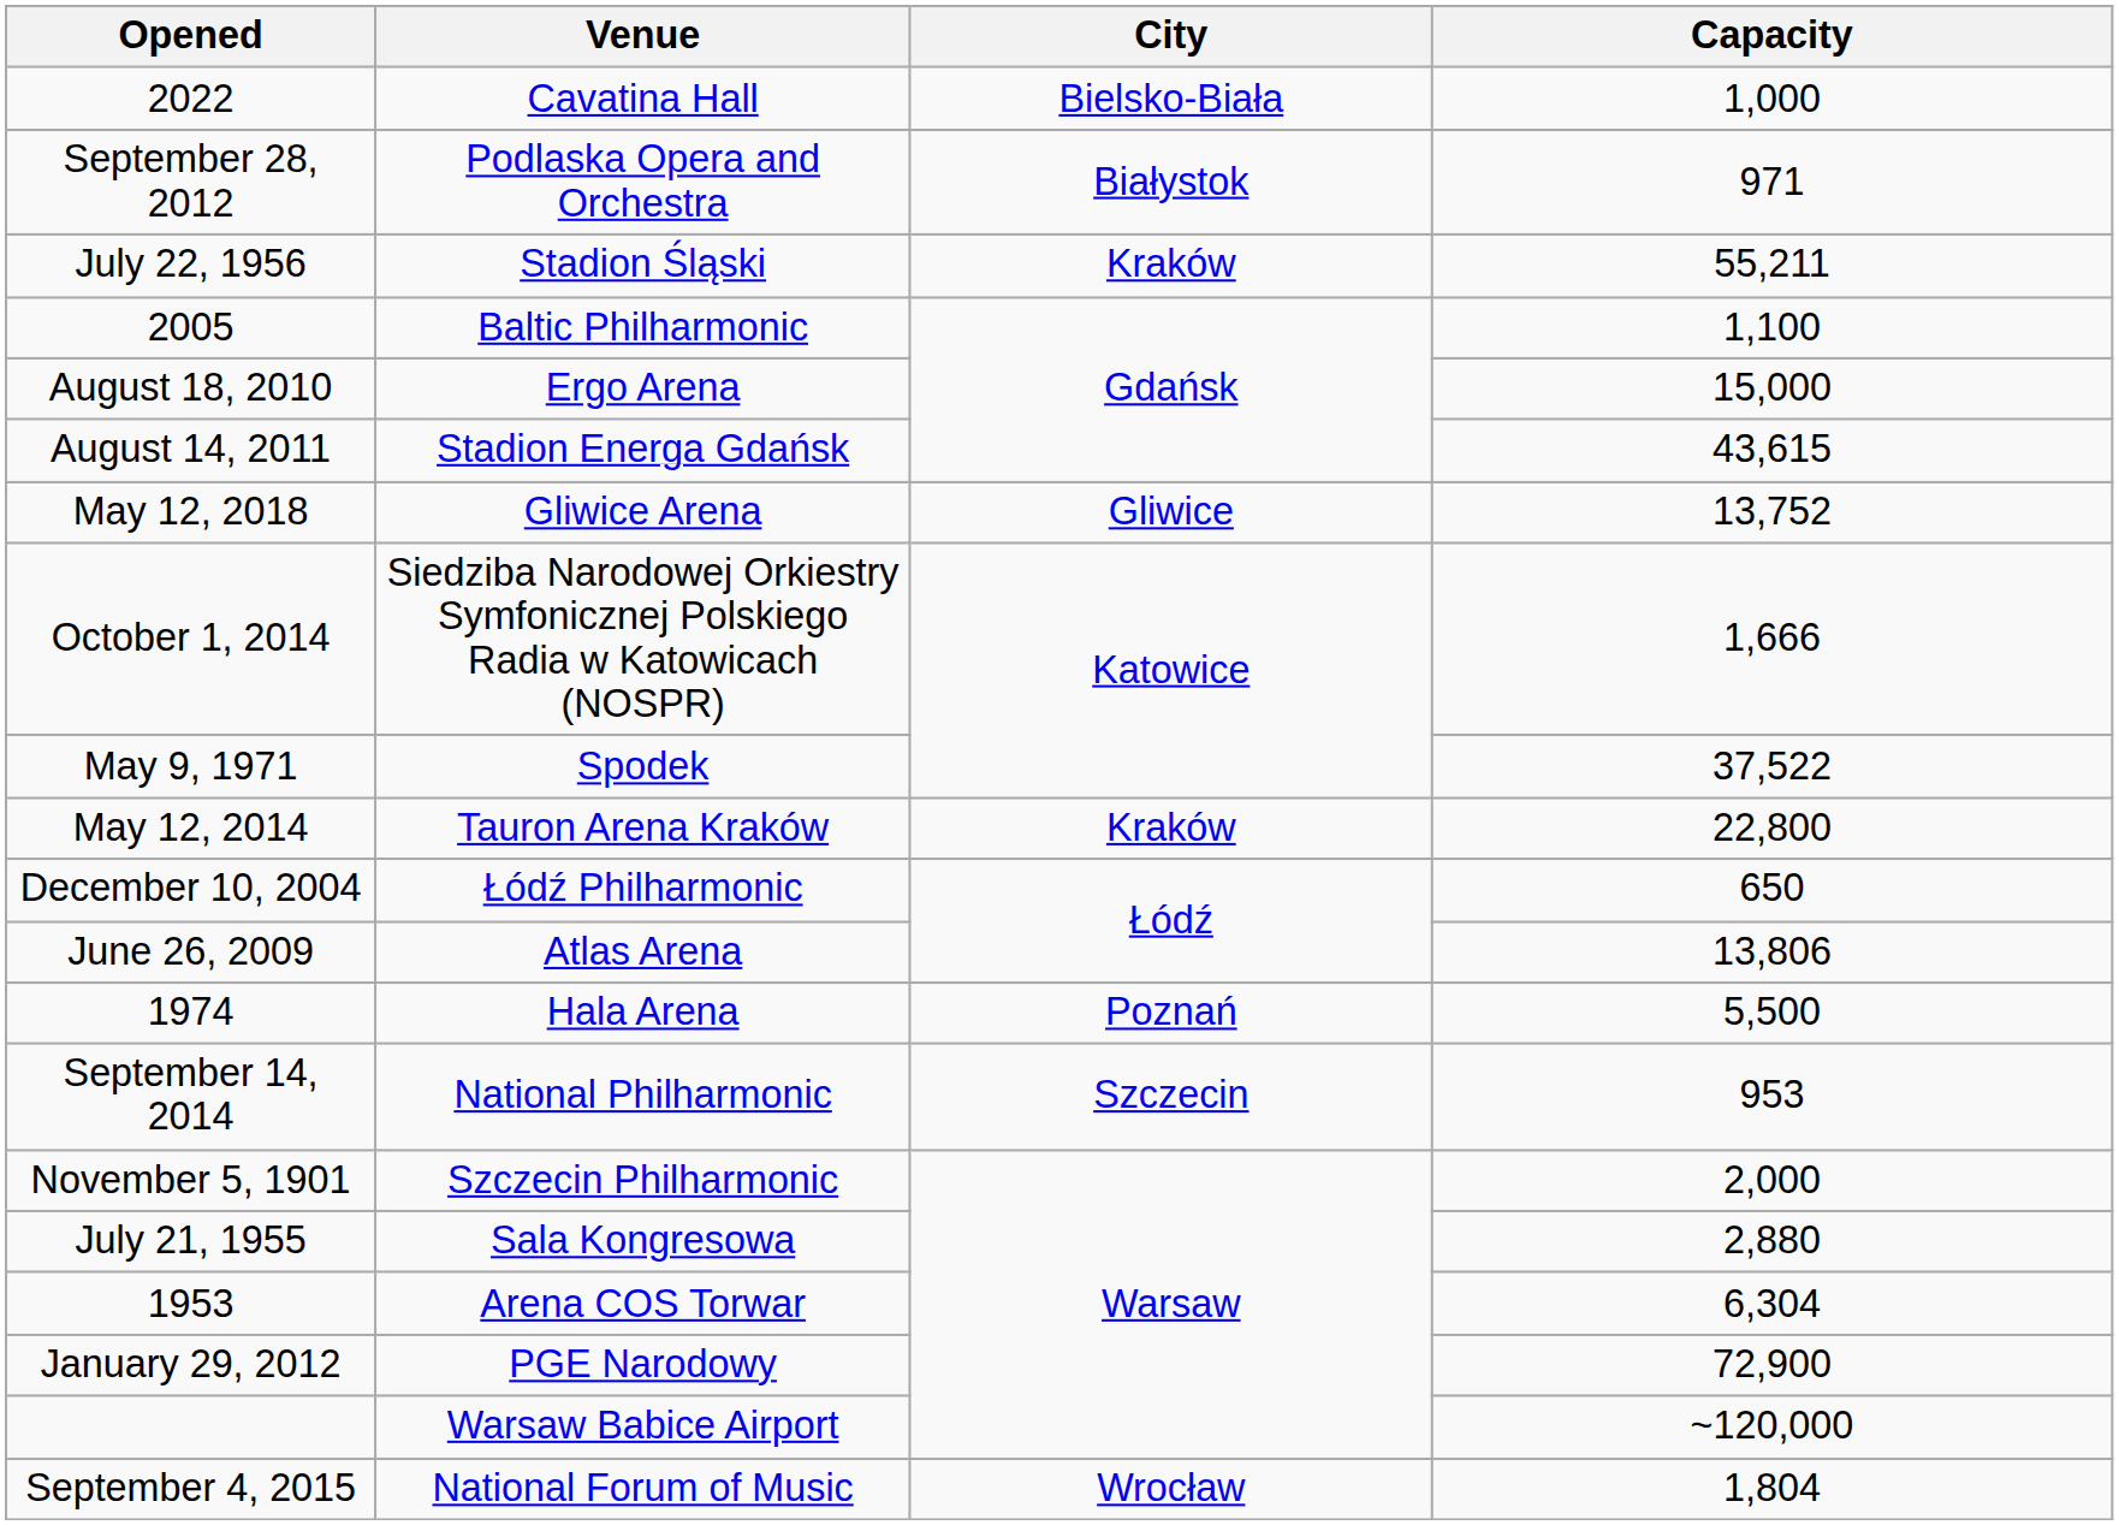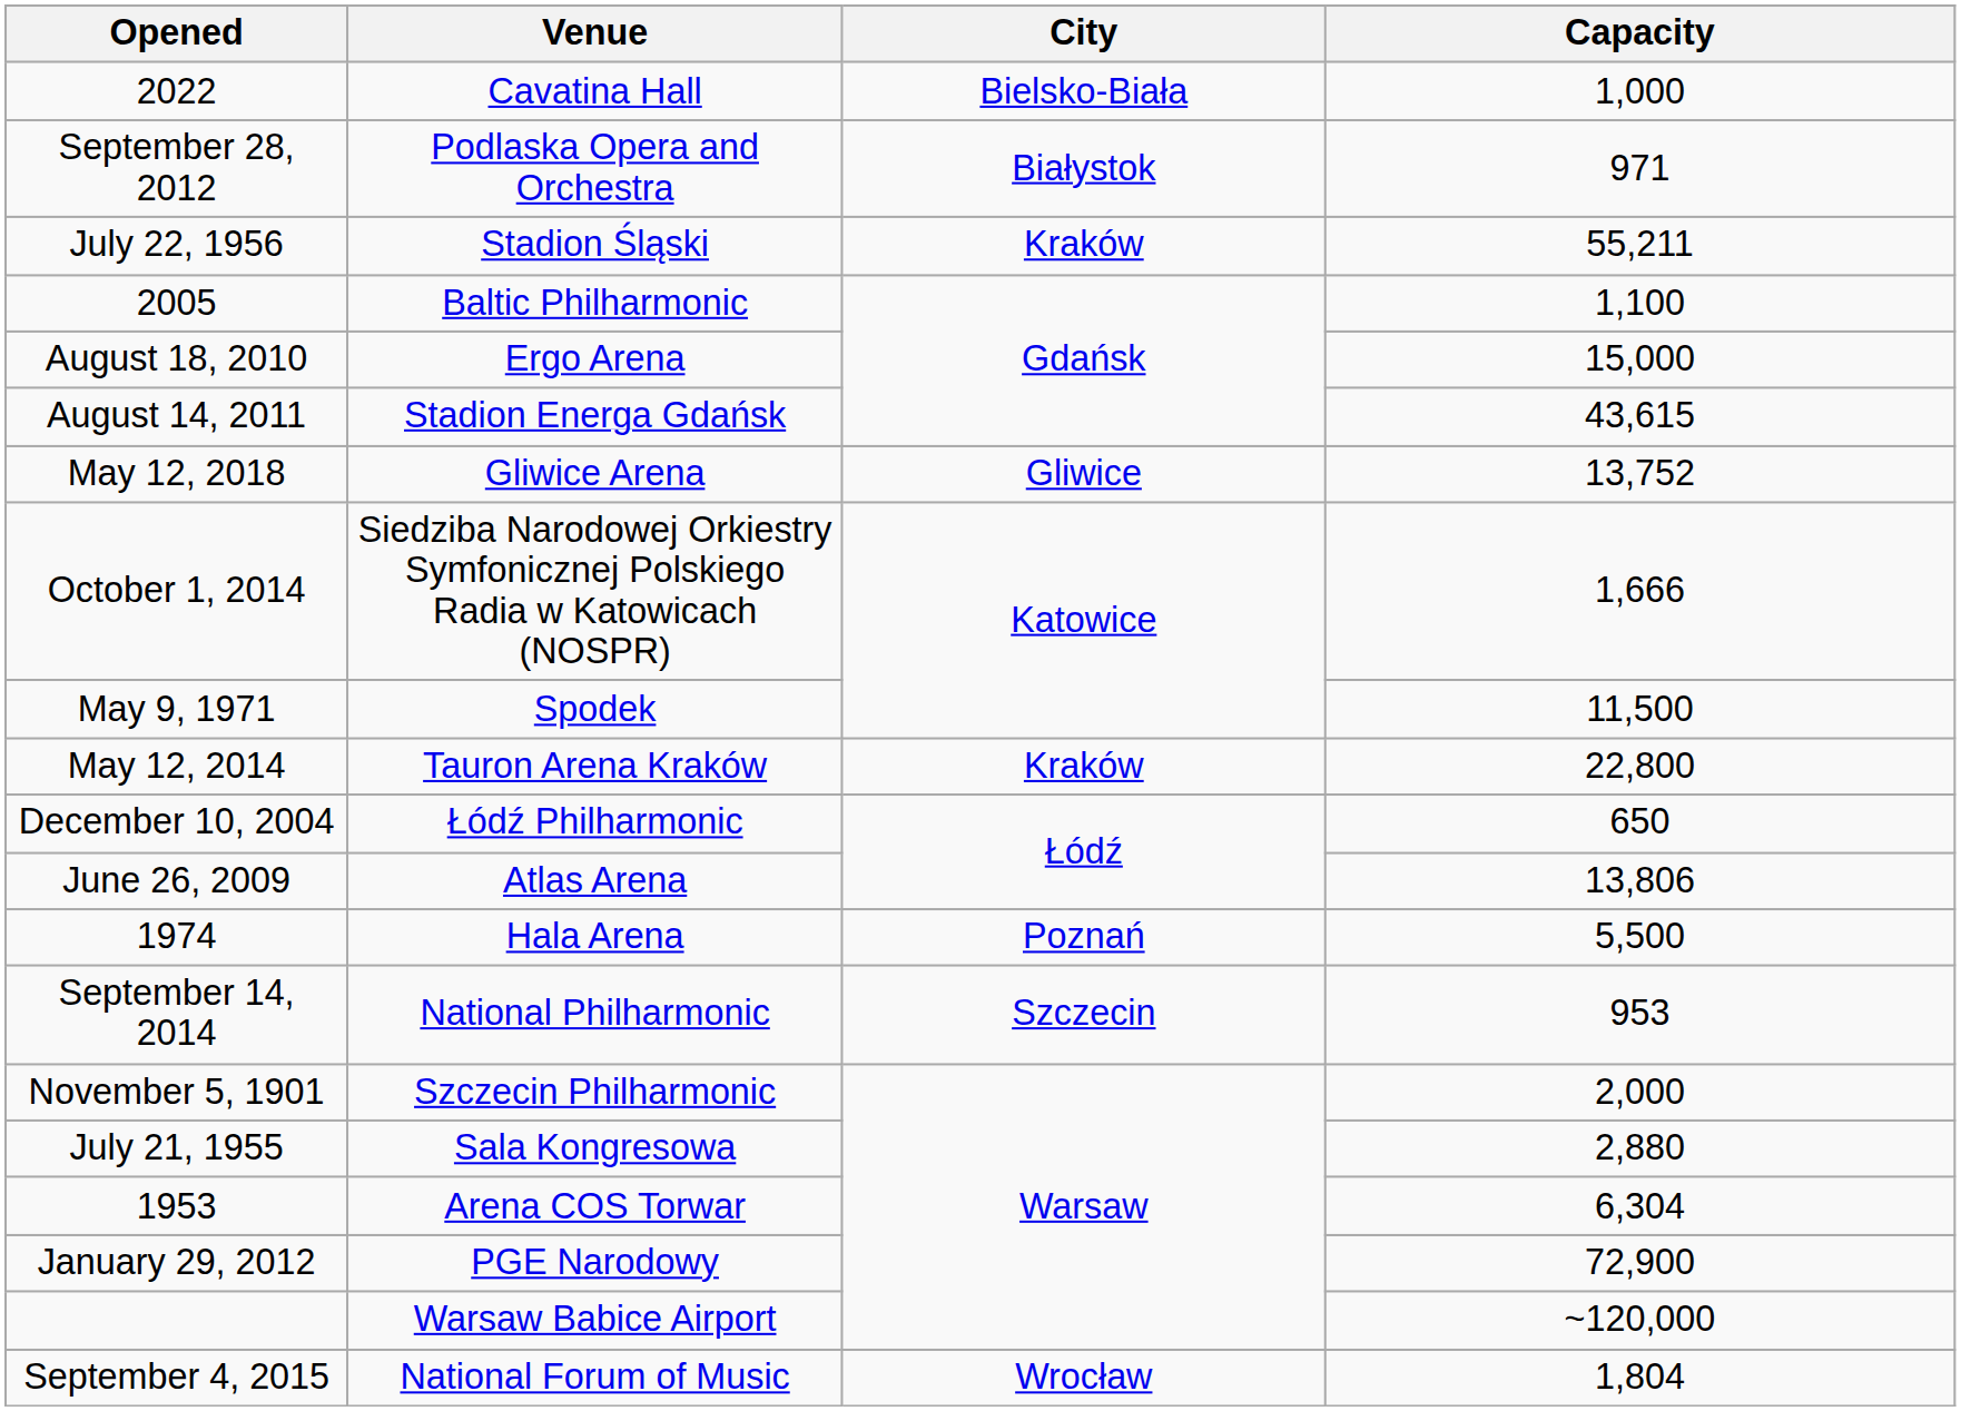 <table class="sortable wikitable" style="text-align:center;">
 <tr>
 <th scope="col" style="width:10em;">Opened</th>
 <th scope="col" style="width:15em;">Venue</th>
 <th scope="col" style="width:15em;">City</th>
 <th scope="col" style="width:20em;">Capacity</th>
 </tr>
 <tr>
 <td>2022</td>
 <td><a href='#'>Cavatina Hall</a></td>
 <td><a href='#'>Bielsko-Biała</a></td>
 <td>1,000</td>
 </tr>
 <tr>
 <td>September 28, 2012</td>
 <td><a href='#'>Podlaska Opera and Orchestra</a></td>
 <td><a href='#'>Białystok</a></td>
 <td>971</td>
 </tr>
 <tr>
 <td>July 22, 1956</td>
 <td><a href='#'>Stadion Śląski</a></td>
 <td><a href='#'>Kraków</a></td>
 <td>55,211</td>
 </tr>
 <tr>
 <td>2005</td>
 <td><a href='#'>Baltic Philharmonic</a></td>
 <td rowspan="3"><a href='#'>Gdańsk</a></td>
 <td>1,100</td>
 </tr>
 <tr>
 <td>August 18, 2010</td>
 <td><a href='#'>Ergo Arena</a></td>
 <td>15,000</td>
 </tr>
 <tr>
 <td>August 14, 2011</td>
 <td><a href='#'>Stadion Energa Gdańsk</a></td>
 <td>43,615</td>
 </tr>
 <tr>
 <td>May 12, 2018</td>
 <td><a href='#'>Gliwice Arena</a></td>
 <td><a href='#'>Gliwice</a></td>
 <td>13,752</td>
 </tr>
 <tr>
 <td>October 1, 2014</td>
 <td>Siedziba Narodowej Orkiestry Symfonicznej Polskiego Radia w Katowicach (NOSPR)</td>
 <td rowspan="2"><a href='#'>Katowice</a></td>
 <td>1,666</td>
 </tr>
 <tr>
 <td>May 9, 1971</td>
 <td><a href='#'>Spodek</a></td>
-<td>37,522</td>
+<td>11,500</td>
 </tr>
 <tr>
 <td>May 12, 2014</td>
 <td><a href='#'>Tauron Arena Kraków</a></td>
 <td><a href='#'>Kraków</a></td>
 <td>22,800</td>
 </tr>
 <tr>
 <td>December 10, 2004</td>
 <td><a href='#'>Łódź Philharmonic</a></td>
 <td rowspan="2"><a href='#'>Łódź</a></td>
 <td>650</td>
 </tr>
 <tr>
 <td>June 26, 2009</td>
 <td><a href='#'>Atlas Arena</a></td>
 <td>13,806</td>
 </tr>
 <tr>
 <td>1974</td>
 <td><a href='#'>Hala Arena</a></td>
 <td><a href='#'>Poznań</a></td>
 <td>5,500</td>
 </tr>
 <tr>
 <td>September 14, 2014</td>
 <td><a href='#'>National Philharmonic</a></td>
 <td><a href='#'>Szczecin</a></td>
 <td>953</td>
 </tr>
 <tr>
 <td>November 5, 1901</td>
 <td><a href='#'>Szczecin Philharmonic</a></td>
 <td rowspan="5"><a href='#'>Warsaw</a></td>
 <td>2,000</td>
 </tr>
 <tr>
 <td>July 21, 1955</td>
 <td><a href='#'>Sala Kongresowa</a></td>
 <td>2,880</td>
 </tr>
 <tr>
 <td>1953</td>
 <td><a href='#'>Arena COS Torwar</a></td>
 <td>6,304</td>
 </tr>
 <tr>
 <td>January 29, 2012</td>
 <td><a href='#'>PGE Narodowy</a></td>
 <td>72,900</td>
 </tr>
 <tr>
 <td></td>
 <td><a href='#'>Warsaw Babice Airport</a></td>
 <td>~120,000</td>
 </tr>
 <tr>
 <td>September 4, 2015</td>
 <td><a href='#'>National Forum of Music</a></td>
 <td><a href='#'>Wrocław</a></td>
 <td>1,804</td>
 </tr>
 </table>
